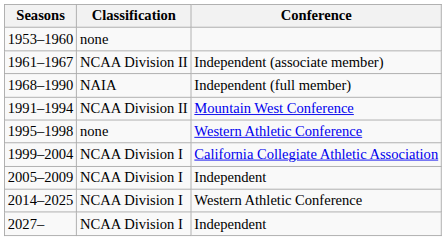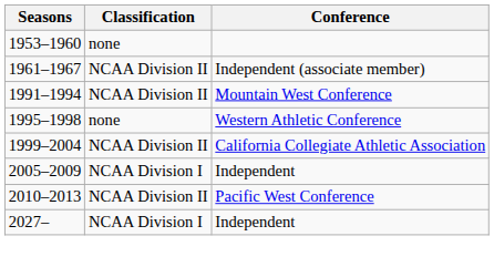 <table class="wikitable">
 <tr>
 <th>Seasons</th>
 <th>Classification</th>
 <th>Conference</th>
 </tr>
 <tr>
 <td>1953–1960</td>
 <td>none</td>
 <td></td>
 </tr>
 <tr>
 <td>1961–1967</td>
 <td>NCAA Division II</td>
 <td>Independent (associate member)</td>
 </tr>
 <tr>
-<td>1968–1990</td>
-<td>NAIA</td>
-<td>Independent (full member)</td>
-</tr>
-<tr>
 <td>1991–1994</td>
 <td>NCAA Division II</td>
 <td><a href='#'>Mountain West Conference</a></td>
 </tr>
 <tr>
 <td>1995–1998</td>
 <td>none</td>
 <td><a href='#'>Western Athletic Conference</a></td>
 </tr>
 <tr>
 <td>1999–2004</td>
-<td>NCAA Division I</td>
+<td>NCAA Division II</td>
 <td><a href='#'>California Collegiate Athletic Association</a></td>
 </tr>
 <tr>
 <td>2005–2009</td>
 <td>NCAA Division I</td>
 <td>Independent</td>
 </tr>
 <tr>
-<td>2014–2025</td>
-<td>NCAA Division I</td>
-<td>Western Athletic Conference</td>
+<td>2010–2013</td>
+<td>NCAA Division II</td>
+<td><a href='#'>Pacific West Conference</a></td>
 </tr>
 <tr>
 <td>2027–</td>
 <td>NCAA Division I</td>
 <td>Independent</td>
 </tr>
 </table>
